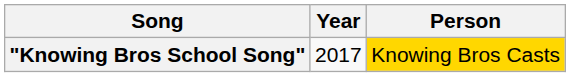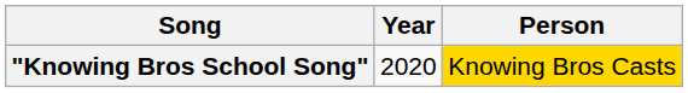 <table class="wikitable plainrowheaders" style="text-align:center">
 <tr>
 <th scope="col">Song</th>
 <th scope="col">Year</th>
 <th scope="col">Person</th>
 </tr>
 <tr>
 <th scope="row">"Knowing Bros School Song"</th>
-<td>2017</td>
+<td>2020</td>
 <td style="background: gold;">Knowing Bros Casts</td>
 </tr>
 </table>
